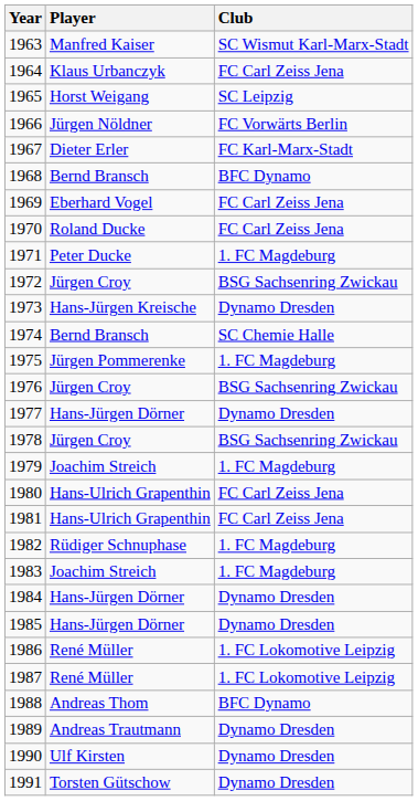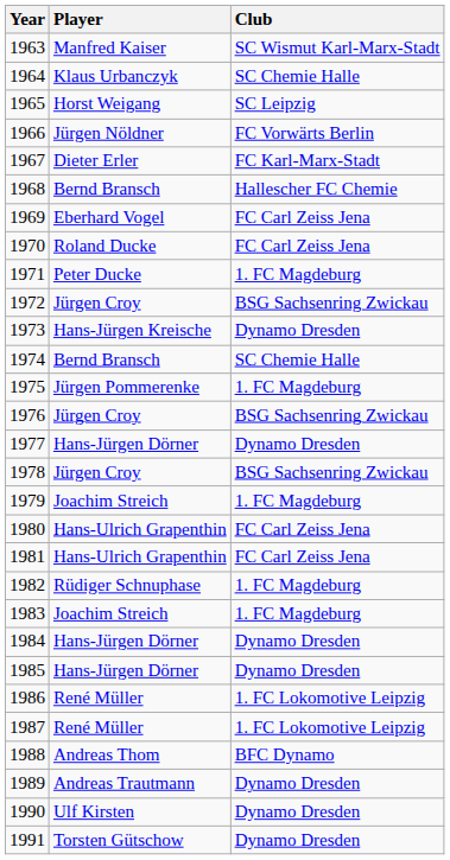 <table class=wikitable>
 <tr>
 <th Style="text-align:left">Year</th>
 <th Style="text-align:left">Player</th>
 <th Style="text-align:left">Club</th>
 </tr>
 <tr>
 <td>1963</td>
 <td><a href='#'>Manfred Kaiser</a></td>
 <td><a href='#'>SC Wismut Karl-Marx-Stadt</a></td>
 </tr>
 <tr>
 <td>1964</td>
 <td><a href='#'>Klaus Urbanczyk</a></td>
-<td><a href='#'>FC Carl Zeiss Jena</a></td>
+<td><a href='#'>SC Chemie Halle</a></td>
 </tr>
 <tr>
 <td>1965</td>
 <td><a href='#'>Horst Weigang</a></td>
 <td><a href='#'>SC Leipzig</a></td>
 </tr>
 <tr>
 <td>1966</td>
 <td><a href='#'>Jürgen Nöldner</a></td>
 <td><a href='#'>FC Vorwärts Berlin</a></td>
 </tr>
 <tr>
 <td>1967</td>
 <td><a href='#'>Dieter Erler</a></td>
 <td><a href='#'>FC Karl-Marx-Stadt</a></td>
 </tr>
 <tr>
 <td>1968</td>
 <td><a href='#'>Bernd Bransch</a></td>
-<td><a href='#'>BFC Dynamo</a></td>
+<td><a href='#'>Hallescher FC Chemie</a></td>
 </tr>
 <tr>
 <td>1969</td>
 <td><a href='#'>Eberhard Vogel</a></td>
 <td><a href='#'>FC Carl Zeiss Jena</a></td>
 </tr>
 <tr>
 <td>1970</td>
 <td><a href='#'>Roland Ducke</a></td>
 <td><a href='#'>FC Carl Zeiss Jena</a></td>
 </tr>
 <tr>
 <td>1971</td>
 <td><a href='#'>Peter Ducke</a></td>
 <td><a href='#'>1. FC Magdeburg</a></td>
 </tr>
 <tr>
 <td>1972</td>
 <td><a href='#'>Jürgen Croy</a></td>
 <td><a href='#'>BSG Sachsenring Zwickau</a></td>
 </tr>
 <tr>
 <td>1973</td>
 <td><a href='#'>Hans-Jürgen Kreische</a></td>
 <td><a href='#'>Dynamo Dresden</a></td>
 </tr>
 <tr>
 <td>1974</td>
 <td><a href='#'>Bernd Bransch</a></td>
 <td><a href='#'>SC Chemie Halle</a></td>
 </tr>
 <tr>
 <td>1975</td>
 <td><a href='#'>Jürgen Pommerenke</a></td>
 <td><a href='#'>1. FC Magdeburg</a></td>
 </tr>
 <tr>
 <td>1976</td>
 <td><a href='#'>Jürgen Croy</a></td>
 <td><a href='#'>BSG Sachsenring Zwickau</a></td>
 </tr>
 <tr>
 <td>1977</td>
 <td><a href='#'>Hans-Jürgen Dörner</a></td>
 <td><a href='#'>Dynamo Dresden</a></td>
 </tr>
 <tr>
 <td>1978</td>
 <td><a href='#'>Jürgen Croy</a></td>
 <td><a href='#'>BSG Sachsenring Zwickau</a></td>
 </tr>
 <tr>
 <td>1979</td>
 <td><a href='#'>Joachim Streich</a></td>
 <td><a href='#'>1. FC Magdeburg</a></td>
 </tr>
 <tr>
 <td>1980</td>
 <td><a href='#'>Hans-Ulrich Grapenthin</a></td>
 <td><a href='#'>FC Carl Zeiss Jena</a></td>
 </tr>
 <tr>
 <td>1981</td>
 <td><a href='#'>Hans-Ulrich Grapenthin</a></td>
 <td><a href='#'>FC Carl Zeiss Jena</a></td>
 </tr>
 <tr>
 <td>1982</td>
 <td><a href='#'>Rüdiger Schnuphase</a></td>
 <td><a href='#'>1. FC Magdeburg</a></td>
 </tr>
 <tr>
 <td>1983</td>
 <td><a href='#'>Joachim Streich</a></td>
 <td><a href='#'>1. FC Magdeburg</a></td>
 </tr>
 <tr>
 <td>1984</td>
 <td><a href='#'>Hans-Jürgen Dörner</a></td>
 <td><a href='#'>Dynamo Dresden</a></td>
 </tr>
 <tr>
 <td>1985</td>
 <td><a href='#'>Hans-Jürgen Dörner</a></td>
 <td><a href='#'>Dynamo Dresden</a></td>
 </tr>
 <tr>
 <td>1986</td>
 <td><a href='#'>René Müller</a></td>
 <td><a href='#'>1. FC Lokomotive Leipzig</a></td>
 </tr>
 <tr>
 <td>1987</td>
 <td><a href='#'>René Müller</a></td>
 <td><a href='#'>1. FC Lokomotive Leipzig</a></td>
 </tr>
 <tr>
 <td>1988</td>
 <td><a href='#'>Andreas Thom</a></td>
 <td><a href='#'>BFC Dynamo</a></td>
 </tr>
 <tr>
 <td>1989</td>
 <td><a href='#'>Andreas Trautmann</a></td>
 <td><a href='#'>Dynamo Dresden</a></td>
 </tr>
 <tr>
 <td>1990</td>
 <td><a href='#'>Ulf Kirsten</a></td>
 <td><a href='#'>Dynamo Dresden</a></td>
 </tr>
 <tr>
 <td>1991</td>
 <td><a href='#'>Torsten Gütschow</a></td>
 <td><a href='#'>Dynamo Dresden</a></td>
 </tr>
 </table>
